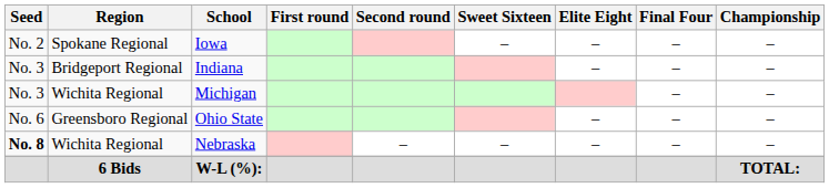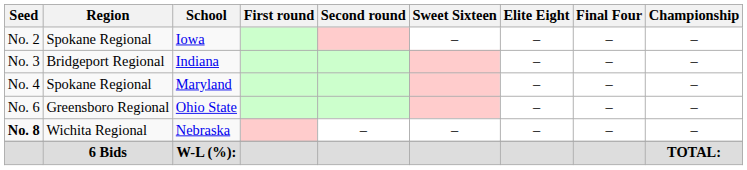 <table class="sortable wikitable" style="white-space:nowrap; font-size:100%;">
 <tr>
 <th>Seed</th>
 <th>Region</th>
 <th>School</th>
 <th>First round</th>
 <th>Second round</th>
 <th>Sweet Sixteen</th>
 <th>Elite Eight</th>
 <th>Final Four</th>
 <th>Championship</th>
 </tr>
 <tr>
 <td>No. 2</td>
 <td>Spokane Regional</td>
 <td><a href='#'>Iowa</a></td>
 <td style="background:#cfc;"></td>
 <td style="background:#fcc;"></td>
 <td style="background:#fff;" align=center>–</td>
 <td style="background:#fff;" align=center>–</td>
 <td style="background:#fff;" align=center>–</td>
 <td style="background:#fff;" align=center>–</td>
 </tr>
 <tr>
 <td>No. 3</td>
 <td>Bridgeport Regional</td>
 <td><a href='#'>Indiana</a></td>
 <td style="background:#cfc;"></td>
 <td style="background:#cfc;"></td>
 <td style="background:#fcc;"></td>
 <td style="background:#fff;" align=center>–</td>
 <td style="background:#fff;" align=center>–</td>
 <td style="background:#fff;" align=center>–</td>
 </tr>
 <tr>
-<td>No. 3</td>
-<td>Wichita Regional</td>
-<td><a href='#'>Michigan</a></td>
-<td style="background:#cfc;"></td>
+<td>No. 4</td>
+<td>Spokane Regional</td>
+<td><a href='#'>Maryland</a></td>
 <td style="background:#cfc;"></td>
 <td style="background:#cfc;"></td>
 <td style="background:#fcc;"></td>
+<td style="background:#fff;" align=center>–</td>
 <td style="background:#fff;" align=center>–</td>
 <td style="background:#fff;" align=center>–</td>
 </tr>
 <tr>
 <td>No. 6</td>
 <td>Greensboro Regional</td>
 <td><a href='#'>Ohio State</a></td>
 <td style="background:#cfc;"></td>
 <td style="background:#cfc;"></td>
 <td style="background:#fcc;"></td>
 <td style="background:#fff;" align=center>–</td>
 <td style="background:#fff;" align=center>–</td>
 <td style="background:#fff;" align=center>–</td>
 </tr>
 <tr>
 <td><strong>No. 8</strong></td>
 <td>Wichita Regional</td>
 <td><a href='#'>Nebraska</a></td>
 <td style="background:#fcc;"></td>
 <td style="background:#fff;" align=center>–</td>
 <td style="background:#fff;" align=center>–</td>
 <td style="background:#fff;" align=center>–</td>
 <td style="background:#fff;" align=center>–</td>
 <td style="background:#fff;" align=center>–</td>
 </tr>
 <tr>
 </tr>
 <tr class="sortbottom" style="text-align:center; background:#ddd;">
 <td></td>
 <td><strong>6 Bids</strong></td>
 <td><strong>W-L (%):</strong></td>
 <td></td>
 <td></td>
 <td></td>
 <td></td>
 <td></td>
 <td><strong>TOTAL:</strong> </td>
 </tr>
 </table>
